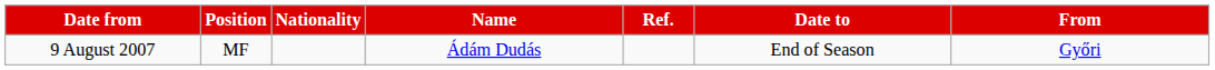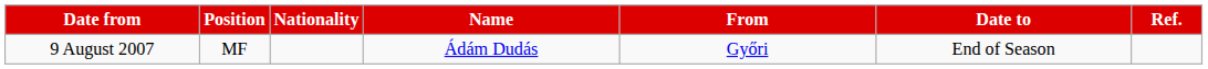 <table class="wikitable" style="text-align:center; font-size:90%; ">
 <tr>
 <th style="background:#DD0000; color:white; width:150px;">Date from</th>
 <th style="background:#DD0000; color:white; width:50px;">Position</th>
 <th style="background:#DD0000; color:white; width:50px;">Nationality</th>
 <th style="background:#DD0000; color:white; width:200px;">Name</th>
+<th style="background:#DD0000; color:white; width:200px;">From</th>
+<th style="background:#DD0000; color:white; width:200px;">Date to</th>
 <th style="background:#DD0000; color:white; width:50px;">Ref.</th>
-<th style="background:#DD0000; color:white; width:200px;">Date to</th>
-<th style="background:#DD0000; color:white; width:200px;">From</th>
 </tr>
 <tr>
 <td>9 August 2007</td>
 <td>MF</td>
 <td></td>
 <td><a href='#'>Ádám Dudás</a></td>
+<td><a href='#'>Győri</a></td>
+<td>End of Season</td>
 <td></td>
-<td>End of Season</td>
-<td><a href='#'>Győri</a></td>
 </tr>
 </table>
